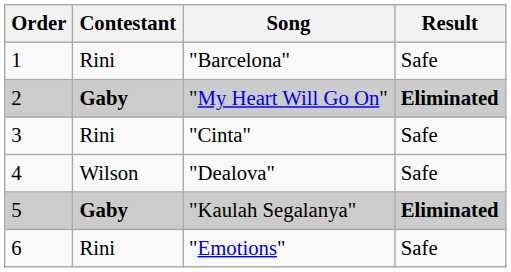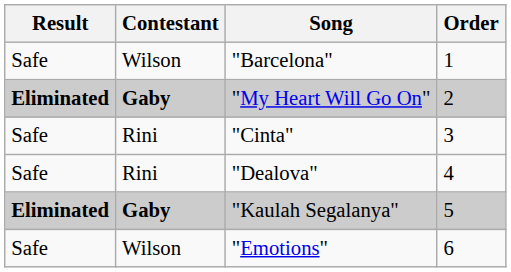 <table border="8" cellpadding="4" cellspacing="0" style="margin:  1em 1em 1em 0; background: #f9f9f9; border: 1px #aaa  solid; border-collapse: collapse; font-size: 90%;">
 <tr style="background:#f2f2f2;">
-<th>Order</th>
+<th>Result</th>
 <th>Contestant</th>
 <th>Song </th>
-<th>Result</th>
+<th>Order</th>
 </tr>
 <tr>
+<td>Safe</td>
+<td>Wilson</td>
+<td>"Barcelona"</td>
 <td>1</td>
-<td>Rini</td>
-<td>"Barcelona"</td>
-<td>Safe</td>
 </tr>
 <tr style="background:#ccc;">
-<td>2</td>
+<td><strong>Eliminated</strong></td>
 <td><strong>Gaby</strong></td>
 <td>"<a href='#'>My Heart Will Go On</a>" </td>
-<td><strong>Eliminated</strong></td>
+<td>2</td>
 </tr>
 <tr>
-<td>3</td>
+<td>Safe</td>
 <td>Rini</td>
 <td>"Cinta" </td>
-<td>Safe</td>
+<td>3</td>
 </tr>
 <tr>
+<td>Safe</td>
+<td>Rini</td>
+<td>"Dealova" </td>
 <td>4</td>
-<td>Wilson</td>
-<td>"Dealova" </td>
-<td>Safe</td>
 </tr>
 <tr style="background:#ccc;">
-<td>5</td>
+<td><strong>Eliminated</strong></td>
 <td><strong>Gaby</strong></td>
 <td>"Kaulah Segalanya"</td>
-<td><strong>Eliminated</strong></td>
+<td>5</td>
 </tr>
 <tr>
+<td>Safe</td>
+<td>Wilson</td>
+<td>"<a href='#'>Emotions</a>" </td>
 <td>6</td>
-<td>Rini</td>
-<td>"<a href='#'>Emotions</a>" </td>
-<td>Safe</td>
 </tr>
 </table>
